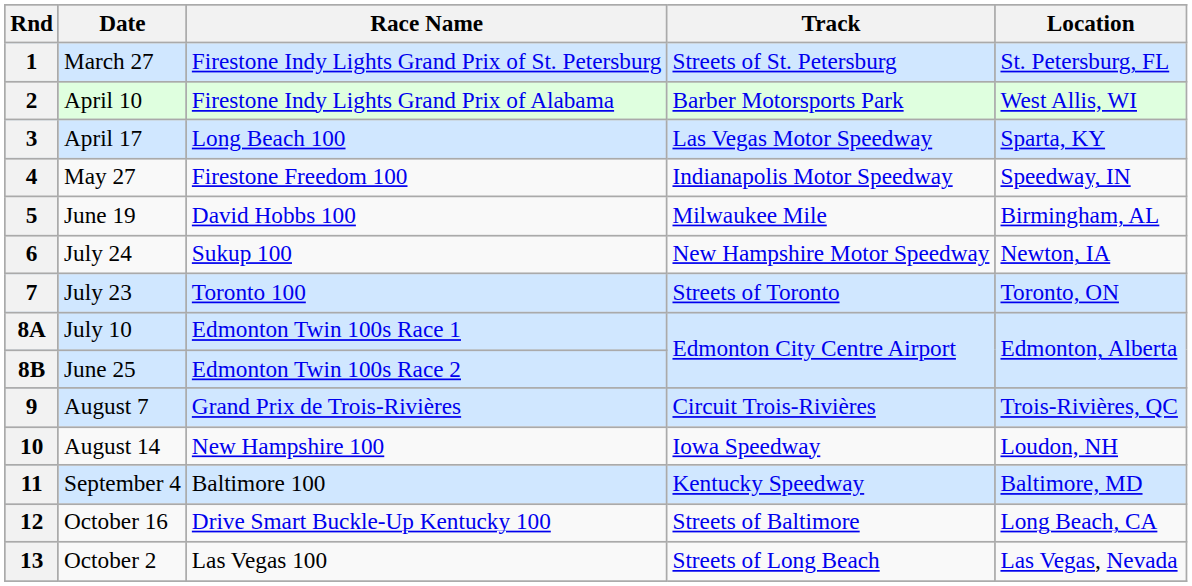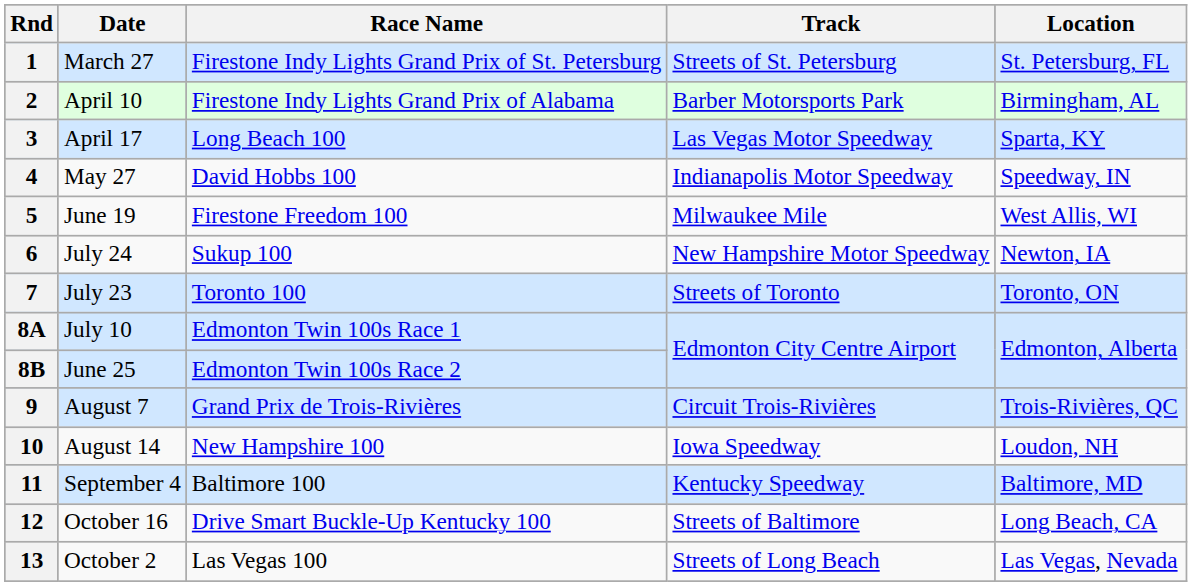 <table class="wikitable" style="font-size: 85%">
 <tr>
 <th>Rnd</th>
 <th>Date</th>
 <th>Race Name</th>
 <th>Track</th>
 <th>Location</th>
 </tr>
 <tr style="background:#D0E7FF;">
 <th>1</th>
 <td>March 27</td>
 <td> <a href='#'>Firestone Indy Lights Grand Prix of St. Petersburg</a></td>
 <td><a href='#'>Streets of St. Petersburg</a></td>
 <td><a href='#'>St. Petersburg, FL</a>  </td>
 </tr>
 <tr style="background:#DFFFDF;">
 <th>2</th>
 <td>April 10</td>
 <td> <a href='#'>Firestone Indy Lights Grand Prix of Alabama</a></td>
 <td><a href='#'>Barber Motorsports Park</a></td>
-<td><a href='#'>West Allis, WI</a></td>
+<td><a href='#'>Birmingham, AL</a></td>
 </tr>
 <tr style="background:#D0E7FF;">
 <th>3</th>
 <td>April 17</td>
 <td> <a href='#'>Long Beach 100</a></td>
 <td><a href='#'>Las Vegas Motor Speedway</a></td>
 <td><a href='#'>Sparta, KY</a></td>
 </tr>
 <tr>
 <th>4</th>
 <td>May 27</td>
-<td> <a href='#'>Firestone Freedom 100</a></td>
+<td> <a href='#'>David Hobbs 100</a></td>
 <td><a href='#'>Indianapolis Motor Speedway</a></td>
 <td><a href='#'>Speedway, IN</a></td>
 </tr>
 <tr>
 <th>5</th>
 <td>June 19</td>
-<td> <a href='#'>David Hobbs 100</a></td>
+<td> <a href='#'>Firestone Freedom 100</a></td>
 <td><a href='#'>Milwaukee Mile</a></td>
-<td><a href='#'>Birmingham, AL</a></td>
+<td><a href='#'>West Allis, WI</a></td>
 </tr>
 <tr>
 <th>6</th>
 <td>July 24</td>
 <td> <a href='#'>Sukup 100</a></td>
 <td><a href='#'>New Hampshire Motor Speedway</a></td>
 <td><a href='#'>Newton, IA</a></td>
 </tr>
 <tr style="background:#D0E7FF;">
 <th>7</th>
 <td>July 23</td>
 <td> <a href='#'>Toronto 100</a></td>
 <td><a href='#'>Streets of Toronto</a></td>
 <td><a href='#'>Toronto, ON</a></td>
 </tr>
 <tr style="background:#D0E7FF;">
 <th>8A</th>
 <td>July 10</td>
 <td> <a href='#'>Edmonton Twin 100s Race 1</a></td>
 <td rowspan=2><a href='#'>Edmonton City Centre Airport</a></td>
 <td rowspan=2><a href='#'>Edmonton, Alberta</a></td>
 </tr>
 <tr style="background:#D0E7FF;">
 <th>8B</th>
 <td>June 25</td>
 <td> <a href='#'>Edmonton Twin 100s Race 2</a></td>
 </tr>
 <tr style="background:#D0E7FF;">
 <th>9</th>
 <td>August 7</td>
 <td> <a href='#'>Grand Prix de Trois-Rivières</a></td>
 <td><a href='#'>Circuit Trois-Rivières</a></td>
 <td><a href='#'>Trois-Rivières, QC</a></td>
 </tr>
 <tr>
 <th>10</th>
 <td>August 14</td>
 <td> <a href='#'>New Hampshire 100</a></td>
 <td><a href='#'>Iowa Speedway</a></td>
 <td><a href='#'>Loudon, NH</a></td>
 </tr>
 <tr style="background:#D0E7FF;">
 <th>11</th>
 <td>September 4</td>
 <td> Baltimore 100</td>
 <td><a href='#'>Kentucky Speedway</a></td>
 <td><a href='#'>Baltimore, MD</a></td>
 </tr>
 <tr>
 <th>12</th>
 <td>October 16</td>
 <td> <a href='#'>Drive Smart Buckle-Up Kentucky 100</a></td>
 <td><a href='#'>Streets of Baltimore</a></td>
 <td><a href='#'>Long Beach, CA</a></td>
 </tr>
 <tr>
 <th>13</th>
 <td>October 2</td>
 <td> Las Vegas 100</td>
 <td><a href='#'>Streets of Long Beach</a></td>
 <td><a href='#'>Las Vegas</a>, <a href='#'>Nevada</a></td>
 </tr>
 </table>
